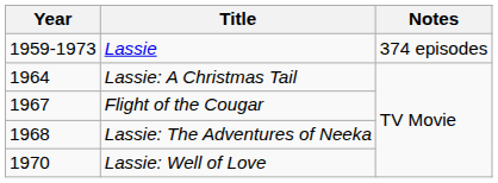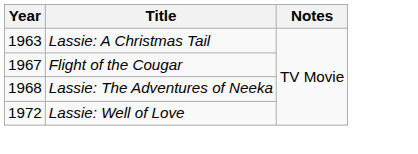 <table class="wikitable sortable">
 <tr>
 <th>Year</th>
 <th>Title</th>
 <th>Notes</th>
 </tr>
 <tr>
-<td>1959-1973</td>
-<td><em><a href='#'>Lassie</a></em></td>
-<td>374 episodes</td>
-</tr>
-<tr>
-<td>1964</td>
+<td>1963</td>
 <td><em>Lassie: A Christmas Tail</em></td>
 <td rowspan=4>TV Movie</td>
 </tr>
 <tr>
 <td>1967</td>
 <td><em>Flight of the Cougar</em></td>
 </tr>
 <tr>
 <td>1968</td>
 <td><em>Lassie: The Adventures of Neeka</em></td>
 </tr>
 <tr>
-<td>1970</td>
+<td>1972</td>
 <td><em>Lassie: Well of Love</em></td>
 </tr>
 </table>
